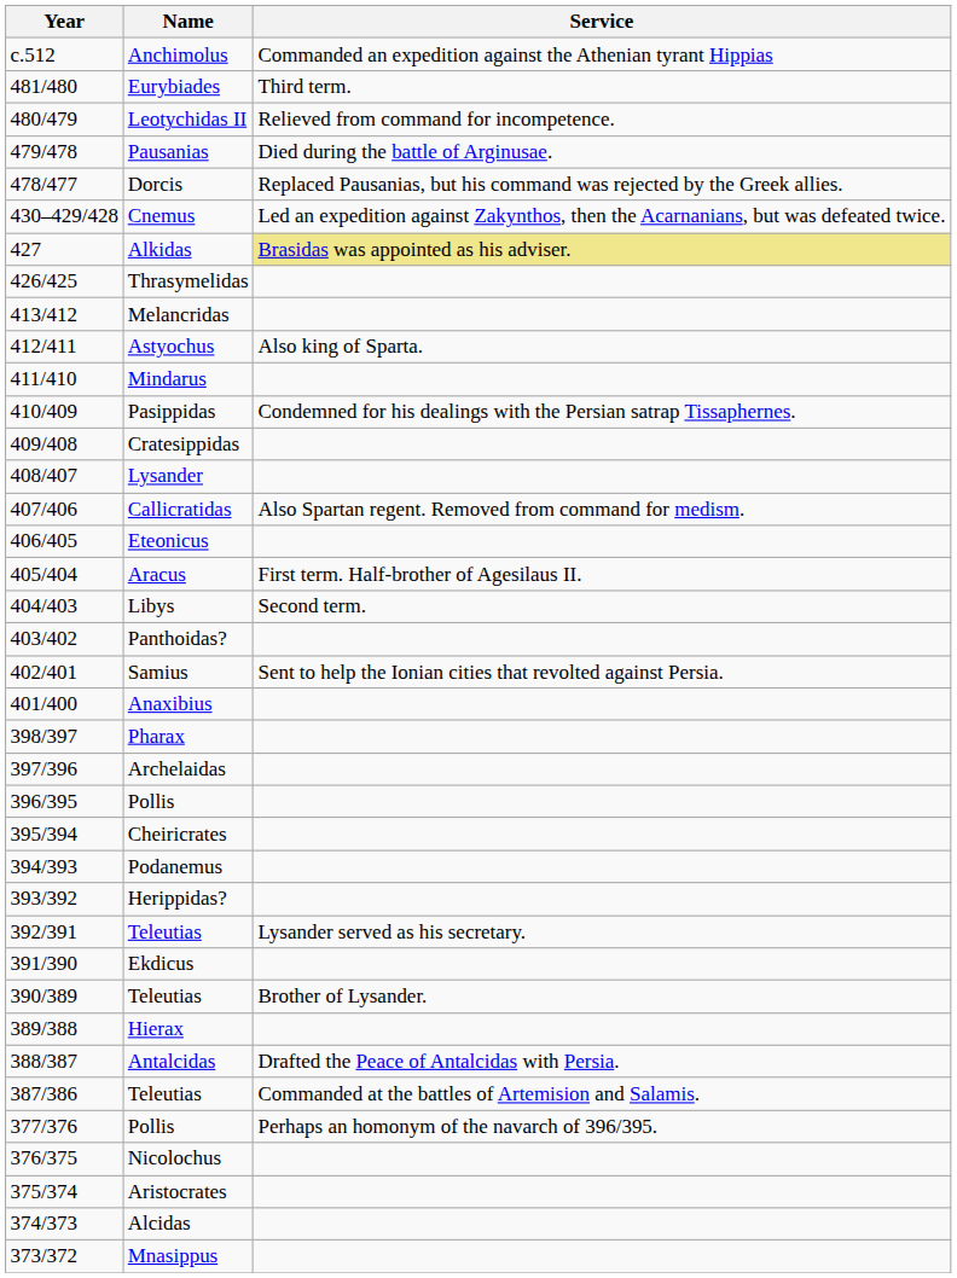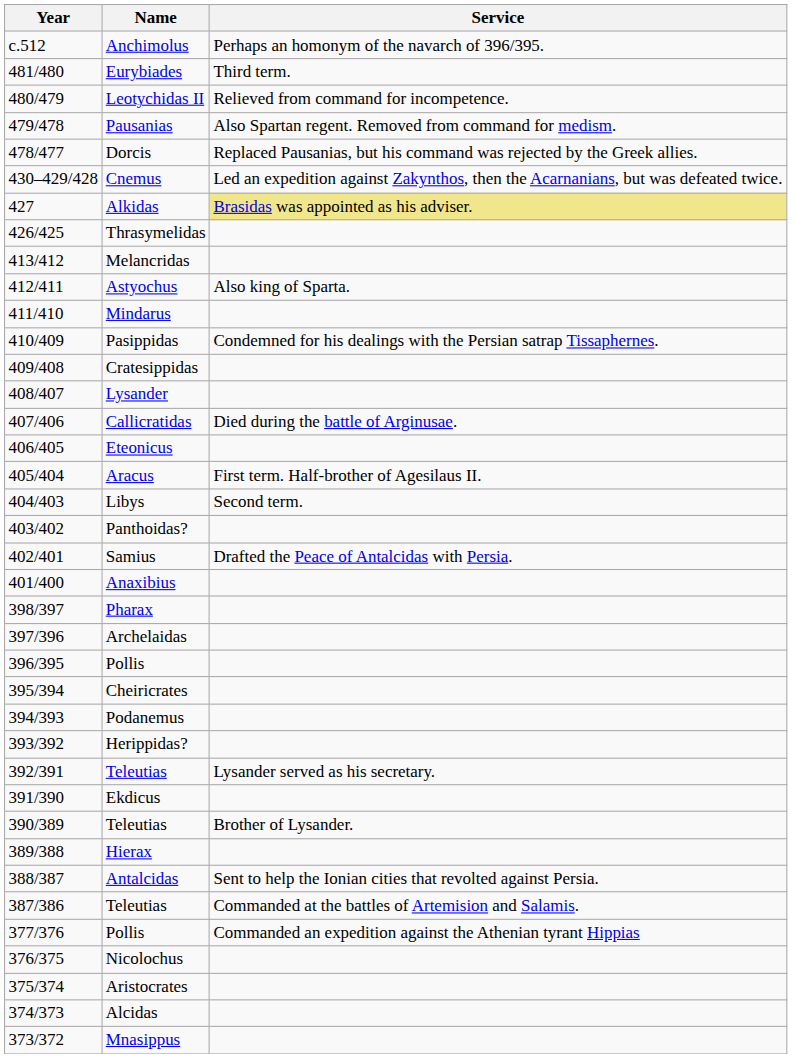 <table class="wikitable sortable">
 <tr>
 <th>Year</th>
 <th>Name</th>
 <th>Service</th>
 </tr>
 <tr>
 <td>c.512</td>
 <td><a href='#'>Anchimolus</a></td>
-<td>Commanded an expedition against the Athenian tyrant <a href='#'>Hippias</a></td>
+<td>Perhaps an homonym of the navarch of 396/395.</td>
 </tr>
 <tr>
 <td>481/480</td>
 <td><a href='#'>Eurybiades</a></td>
 <td>Third term.</td>
 </tr>
 <tr>
 <td>480/479</td>
 <td><a href='#'>Leotychidas II</a></td>
 <td>Relieved from command for incompetence.</td>
 </tr>
 <tr>
 <td>479/478</td>
 <td><a href='#'>Pausanias</a></td>
-<td>Died during the <a href='#'>battle of Arginusae</a>.</td>
+<td>Also Spartan regent. Removed from command for <a href='#'>medism</a>.</td>
 </tr>
 <tr>
 <td>478/477</td>
 <td>Dorcis</td>
 <td>Replaced Pausanias, but his command was rejected by the Greek allies.</td>
 </tr>
 <tr>
 <td>430–429/428</td>
 <td><a href='#'>Cnemus</a></td>
 <td>Led an expedition against <a href='#'>Zakynthos</a>, then the <a href='#'>Acarnanians</a>, but was defeated twice.</td>
 </tr>
 <tr>
 <td>427</td>
 <td><a href='#'>Alkidas</a></td>
 <td style="background: khaki;"><a href='#'>Brasidas</a> was appointed as his adviser.</td>
 </tr>
 <tr>
 <td>426/425</td>
 <td>Thrasymelidas</td>
 <td></td>
 </tr>
 <tr>
 <td>413/412</td>
 <td>Melancridas</td>
 <td></td>
 </tr>
 <tr>
 <td>412/411</td>
 <td><a href='#'>Astyochus</a></td>
 <td>Also king of Sparta.</td>
 </tr>
 <tr>
 <td>411/410</td>
 <td><a href='#'>Mindarus</a></td>
 <td></td>
 </tr>
 <tr>
 <td>410/409</td>
 <td>Pasippidas</td>
 <td>Condemned for his dealings with the Persian satrap <a href='#'>Tissaphernes</a>.</td>
 </tr>
 <tr>
 <td>409/408</td>
 <td>Cratesippidas</td>
 <td></td>
 </tr>
 <tr>
 <td>408/407</td>
 <td><a href='#'>Lysander</a></td>
 <td></td>
 </tr>
 <tr>
 <td>407/406</td>
 <td><a href='#'>Callicratidas</a></td>
-<td>Also Spartan regent. Removed from command for <a href='#'>medism</a>.</td>
+<td>Died during the <a href='#'>battle of Arginusae</a>.</td>
 </tr>
 <tr>
 <td>406/405</td>
 <td><a href='#'>Eteonicus</a></td>
 <td></td>
 </tr>
 <tr>
 <td>405/404</td>
 <td><a href='#'>Aracus</a></td>
 <td>First term. Half-brother of Agesilaus II.</td>
 </tr>
 <tr>
 <td>404/403</td>
 <td>Libys</td>
 <td>Second term.</td>
 </tr>
 <tr>
 <td>403/402</td>
 <td>Panthoidas?</td>
 <td></td>
 </tr>
 <tr>
 <td>402/401</td>
 <td>Samius</td>
-<td>Sent to help the Ionian cities that revolted against Persia.</td>
+<td>Drafted the <a href='#'>Peace of Antalcidas</a> with <a href='#'>Persia</a>.</td>
 </tr>
 <tr>
 <td>401/400</td>
 <td><a href='#'>Anaxibius</a></td>
 <td></td>
 </tr>
 <tr>
 <td>398/397</td>
 <td><a href='#'>Pharax</a></td>
 <td></td>
 </tr>
 <tr>
 <td>397/396</td>
 <td>Archelaidas</td>
 <td></td>
 </tr>
 <tr>
 <td>396/395</td>
 <td>Pollis</td>
 <td></td>
 </tr>
 <tr>
 <td>395/394</td>
 <td>Cheiricrates</td>
 <td></td>
 </tr>
 <tr>
 <td>394/393</td>
 <td>Podanemus</td>
 <td></td>
 </tr>
 <tr>
 <td>393/392</td>
 <td>Herippidas?</td>
 <td></td>
 </tr>
 <tr>
 <td>392/391</td>
 <td><a href='#'>Teleutias</a></td>
 <td>Lysander served as his secretary.</td>
 </tr>
 <tr>
 <td>391/390</td>
 <td>Ekdicus</td>
 <td></td>
 </tr>
 <tr>
 <td>390/389</td>
 <td>Teleutias</td>
 <td>Brother of Lysander.</td>
 </tr>
 <tr>
 <td>389/388</td>
 <td><a href='#'>Hierax</a></td>
 <td></td>
 </tr>
 <tr>
 <td>388/387</td>
 <td><a href='#'>Antalcidas</a></td>
-<td>Drafted the <a href='#'>Peace of Antalcidas</a> with <a href='#'>Persia</a>.</td>
+<td>Sent to help the Ionian cities that revolted against Persia.</td>
 </tr>
 <tr>
 <td>387/386</td>
 <td>Teleutias</td>
 <td>Commanded at the battles of <a href='#'>Artemision</a> and <a href='#'>Salamis</a>.</td>
 </tr>
 <tr>
 <td>377/376</td>
 <td>Pollis</td>
-<td>Perhaps an homonym of the navarch of 396/395.</td>
+<td>Commanded an expedition against the Athenian tyrant <a href='#'>Hippias</a></td>
 </tr>
 <tr>
 <td>376/375</td>
 <td>Nicolochus</td>
 <td></td>
 </tr>
 <tr>
 <td>375/374</td>
 <td>Aristocrates</td>
 <td></td>
 </tr>
 <tr>
 <td>374/373</td>
 <td>Alcidas</td>
 <td></td>
 </tr>
 <tr>
 <td>373/372</td>
 <td><a href='#'>Mnasippus</a></td>
 <td></td>
 </tr>
 </table>
